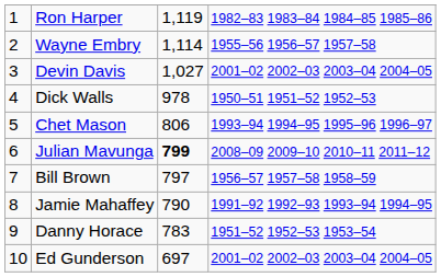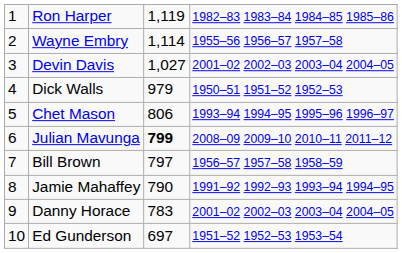 <table class="wikitable">
 <tr>
 </tr>
 <tr>
 <td>1</td>
 <td><a href='#'>Ron Harper</a></td>
 <td>1,119</td>
 <td style="font-size:80%;"><a href='#'>1982–83</a> <a href='#'>1983–84</a> <a href='#'>1984–85</a> <a href='#'>1985–86</a></td>
 </tr>
 <tr>
 <td>2</td>
 <td><a href='#'>Wayne Embry</a></td>
 <td>1,114</td>
 <td style="font-size:80%;"><a href='#'>1955–56</a> <a href='#'>1956–57</a> <a href='#'>1957–58</a></td>
 </tr>
 <tr>
 <td>3</td>
 <td><a href='#'>Devin Davis</a></td>
 <td>1,027</td>
 <td style="font-size:80%;"><a href='#'>2001–02</a> <a href='#'>2002–03</a> <a href='#'>2003–04</a> <a href='#'>2004–05</a></td>
 </tr>
 <tr>
 <td>4</td>
 <td>Dick Walls</td>
-<td>978</td>
+<td>979</td>
 <td style="font-size:80%;"><a href='#'>1950–51</a> <a href='#'>1951–52</a> <a href='#'>1952–53</a></td>
 </tr>
 <tr>
 <td>5</td>
 <td><a href='#'>Chet Mason</a></td>
 <td>806</td>
 <td style="font-size:80%;"><a href='#'>1993–94</a> <a href='#'>1994–95</a> <a href='#'>1995–96</a> <a href='#'>1996–97</a></td>
 </tr>
 <tr>
 <td>6</td>
 <td><a href='#'>Julian Mavunga</a></td>
 <td><strong>799</strong></td>
 <td style="font-size:80%;"><a href='#'>2008–09</a> <a href='#'>2009–10</a> <a href='#'>2010–11</a> <a href='#'>2011–12</a></td>
 </tr>
 <tr>
 <td>7</td>
 <td>Bill Brown</td>
 <td>797</td>
 <td style="font-size:80%;"><a href='#'>1956–57</a> <a href='#'>1957–58</a> <a href='#'>1958–59</a></td>
 </tr>
 <tr>
 <td>8</td>
 <td>Jamie Mahaffey</td>
 <td>790</td>
 <td style="font-size:80%;"><a href='#'>1991–92</a> <a href='#'>1992–93</a> <a href='#'>1993–94</a> <a href='#'>1994–95</a></td>
 </tr>
 <tr>
 <td>9</td>
 <td>Danny Horace</td>
 <td>783</td>
-<td style="font-size:80%;"><a href='#'>1951–52</a> <a href='#'>1952–53</a> <a href='#'>1953–54</a></td>
+<td style="font-size:80%;"><a href='#'>2001–02</a> <a href='#'>2002–03</a> <a href='#'>2003–04</a> <a href='#'>2004–05</a></td>
 </tr>
 <tr>
 <td>10</td>
 <td>Ed Gunderson</td>
 <td>697</td>
-<td style="font-size:80%;"><a href='#'>2001–02</a> <a href='#'>2002–03</a> <a href='#'>2003–04</a> <a href='#'>2004–05</a></td>
+<td style="font-size:80%;"><a href='#'>1951–52</a> <a href='#'>1952–53</a> <a href='#'>1953–54</a></td>
 </tr>
 </table>
